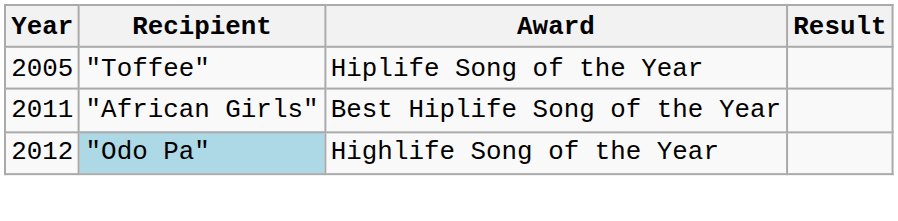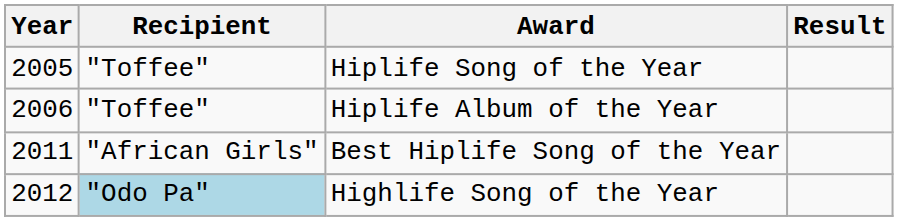 <table class="wikitable">
 <tr>
 <th>Year</th>
 <th>Recipient</th>
 <th>Award</th>
 <th>Result</th>
 </tr>
 <tr>
 <td>2005</td>
 <td>"Toffee"</td>
 <td>Hiplife Song of the Year</td>
+<td></td>
+</tr>
+<tr>
+<td>2006</td>
+<td>"Toffee"</td>
+<td>Hiplife Album of the Year</td>
 <td></td>
 </tr>
 <tr>
 <td>2011</td>
 <td>"African Girls"</td>
 <td>Best Hiplife Song of the Year</td>
 <td></td>
 </tr>
 <tr>
 <td>2012</td>
 <td style="background: lightblue;">"Odo Pa"</td>
 <td>Highlife Song of the Year</td>
 <td></td>
 </tr>
 </table>
